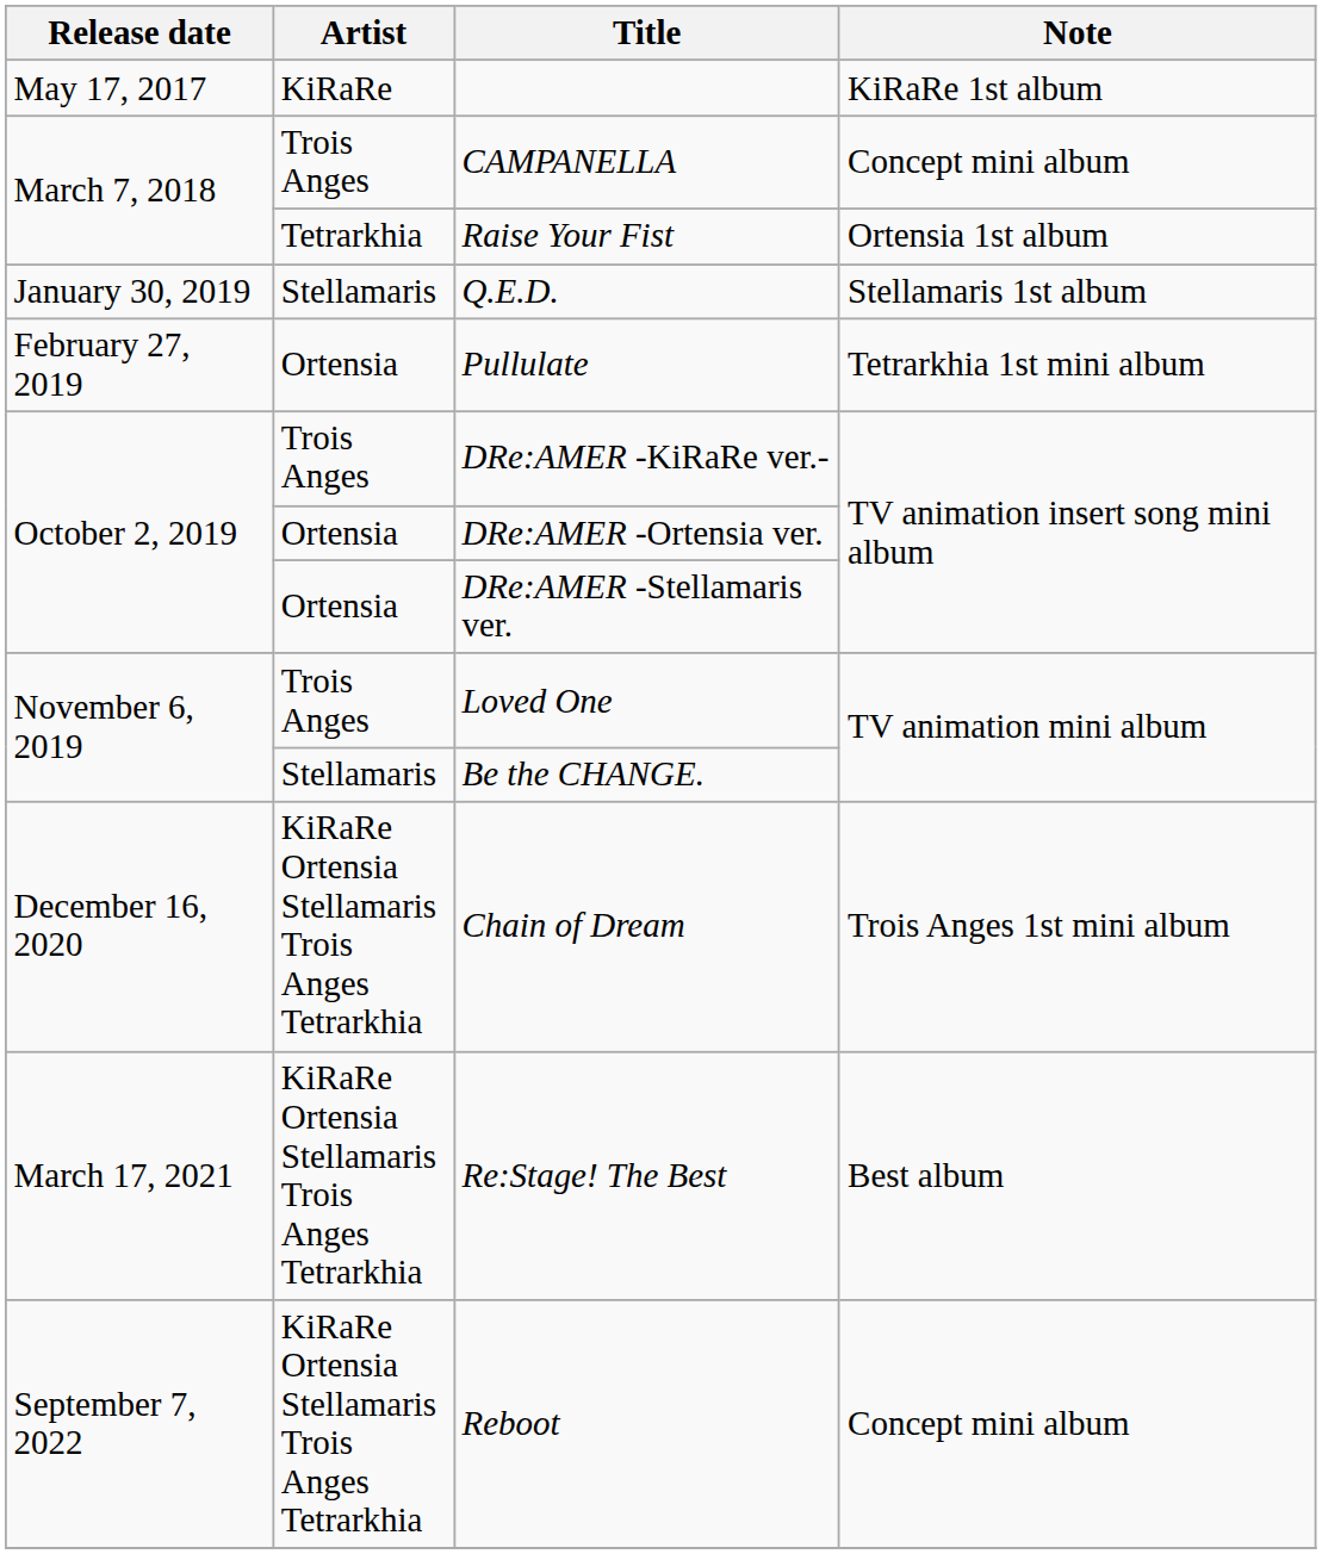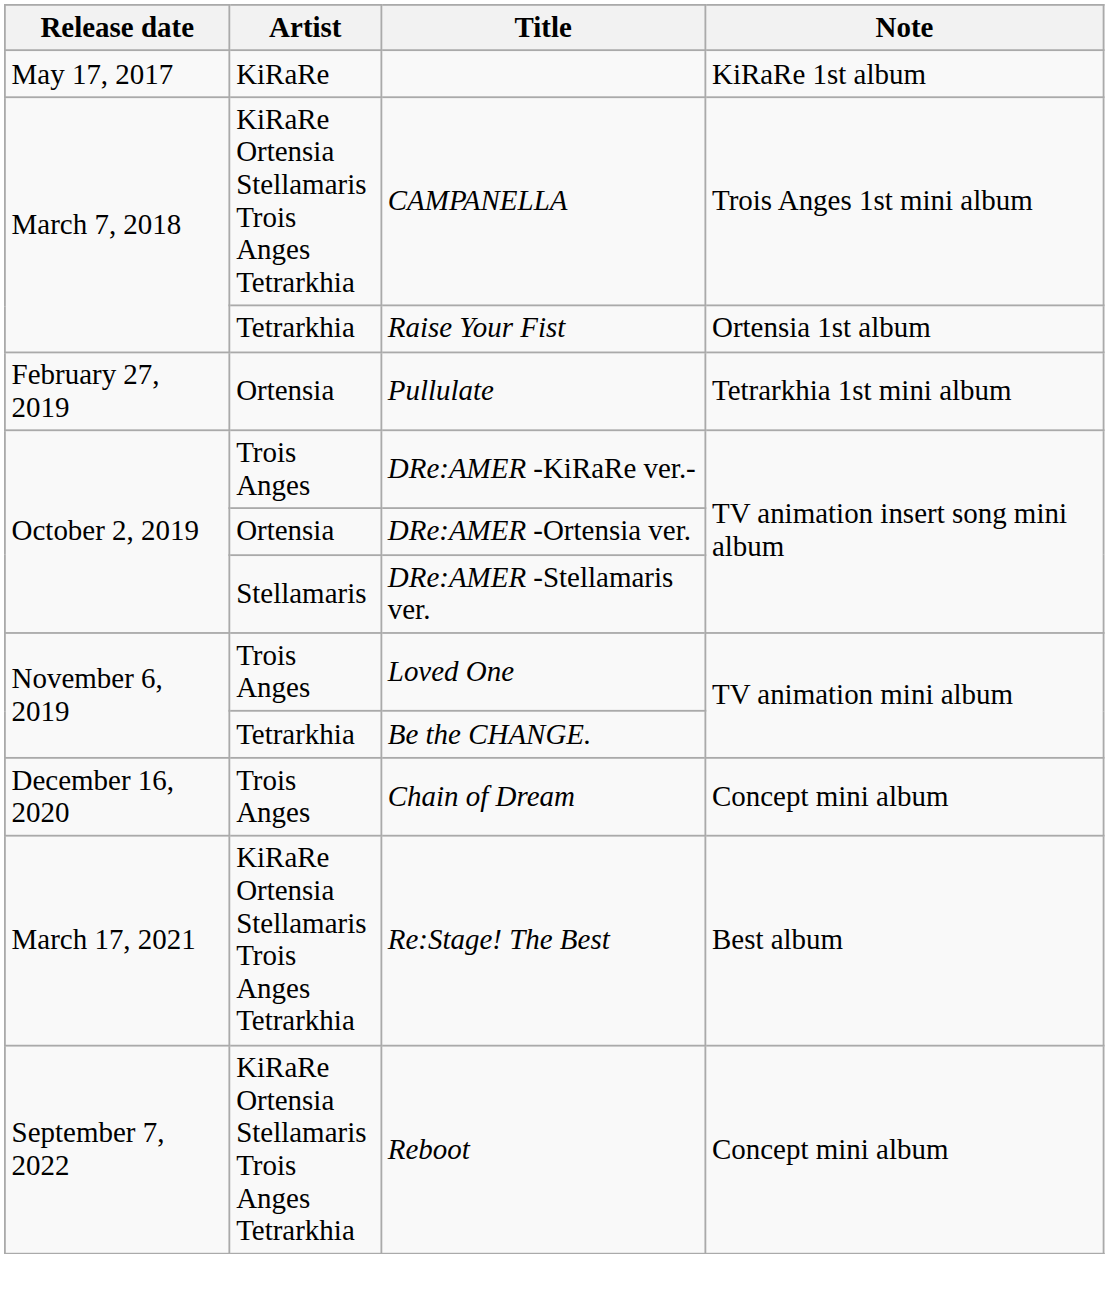 <table class="wikitable">
 <tr>
 <th>Release date</th>
 <th>Artist</th>
 <th>Title</th>
 <th>Note</th>
 </tr>
 <tr>
 <td>May 17, 2017</td>
 <td>KiRaRe</td>
 <td></td>
 <td>KiRaRe 1st album</td>
 </tr>
 <tr>
 <td rowspan="2">March 7, 2018</td>
-<td>Trois Anges</td>
+<td>KiRaRe<br>Ortensia<br>Stellamaris<br>Trois Anges<br>Tetrarkhia</td>
 <td><em>CAMPANELLA</em></td>
-<td>Concept mini album</td>
+<td>Trois Anges 1st mini album</td>
 </tr>
 <tr>
 <td>Tetrarkhia</td>
 <td><em>Raise Your Fist</em></td>
 <td>Ortensia 1st album</td>
-</tr>
-<tr>
-<td>January 30, 2019</td>
-<td>Stellamaris</td>
-<td><em>Q.E.D.</em></td>
-<td>Stellamaris 1st album</td>
 </tr>
 <tr>
 <td>February 27, 2019</td>
 <td>Ortensia</td>
 <td><em>Pullulate</em></td>
 <td>Tetrarkhia 1st mini album</td>
 </tr>
 <tr>
 <td rowspan="3">October 2, 2019</td>
 <td>Trois Anges</td>
 <td><em>DRe:AMER</em> -KiRaRe ver.-</td>
 <td rowspan="3">TV animation insert song mini album</td>
 </tr>
 <tr>
 <td>Ortensia</td>
 <td><em>DRe:AMER</em> -Ortensia ver.</td>
 </tr>
 <tr>
-<td>Ortensia</td>
+<td>Stellamaris</td>
 <td><em>DRe:AMER</em> -Stellamaris ver.</td>
 </tr>
 <tr>
 <td rowspan="2">November 6, 2019</td>
 <td>Trois Anges</td>
 <td><em>Loved One</em></td>
 <td rowspan="2">TV animation mini album</td>
 </tr>
 <tr>
-<td>Stellamaris</td>
+<td>Tetrarkhia</td>
 <td><em>Be the CHANGE.</em></td>
 </tr>
 <tr>
 <td>December 16, 2020</td>
-<td>KiRaRe<br>Ortensia<br>Stellamaris<br>Trois Anges<br>Tetrarkhia</td>
+<td>Trois Anges</td>
 <td><em>Chain of Dream</em></td>
-<td>Trois Anges 1st mini album</td>
+<td>Concept mini album</td>
 </tr>
 <tr>
 <td>March 17, 2021</td>
 <td>KiRaRe<br>Ortensia<br>Stellamaris<br>Trois Anges<br>Tetrarkhia</td>
 <td><em>Re:Stage! The Best</em></td>
 <td>Best album</td>
 </tr>
 <tr>
 <td>September 7, 2022</td>
 <td>KiRaRe<br>Ortensia<br>Stellamaris<br>Trois Anges<br>Tetrarkhia</td>
 <td><em>Reboot</em></td>
 <td>Concept mini album</td>
 </tr>
 <tr>
 </tr>
 </table>
